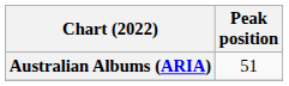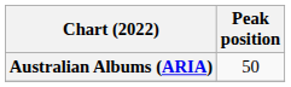 <table class="wikitable sortable plainrowheaders" style="text-align:center">
 <tr>
 <th scope="col">Chart (2022)</th>
 <th scope="col">Peak<br>position</th>
 </tr>
 <tr>
 <th scope="row">Australian Albums (<a href='#'>ARIA</a>)</th>
-<td>51</td>
+<td>50</td>
 </tr>
 <tr>
 </tr>
 <tr>
 </tr>
 </table>
